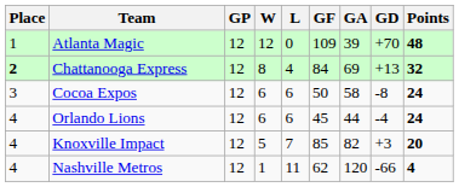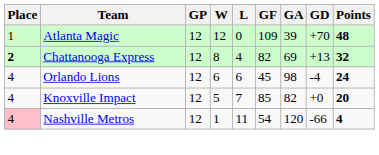 <table class="wikitable">
 <tr>
 <th>Place</th>
 <th style="width:170px;">Team</th>
 <th width="20">GP</th>
 <th width="20">W</th>
 <th width="20">L</th>
 <th width="20">GF</th>
 <th width="20">GA</th>
 <th width="25">GD</th>
 <th>Points</th>
 </tr>
 <tr style="background:#cfc;">
 <td>1</td>
 <td><a href='#'>Atlanta Magic</a></td>
 <td>12</td>
 <td>12</td>
 <td>0</td>
 <td>109</td>
 <td>39</td>
 <td>+70</td>
 <td><strong>48</strong></td>
 </tr>
 <tr style="background:#cfc;">
 <td><strong>2</strong></td>
 <td><a href='#'>Chattanooga Express</a></td>
 <td>12</td>
 <td>8</td>
 <td>4</td>
-<td>84</td>
+<td>82</td>
 <td>69</td>
 <td>+13</td>
 <td><strong>32</strong></td>
-</tr>
-<tr>
-<td>3</td>
-<td><a href='#'>Cocoa Expos</a></td>
-<td>12</td>
-<td>6</td>
-<td>6</td>
-<td>50</td>
-<td>58</td>
-<td>-8</td>
-<td><strong>24</strong></td>
 </tr>
 <tr>
 <td>4</td>
 <td><a href='#'>Orlando Lions</a></td>
 <td>12</td>
 <td>6</td>
 <td>6</td>
 <td>45</td>
-<td>44</td>
+<td>98</td>
 <td>-4</td>
 <td><strong>24</strong></td>
 </tr>
 <tr>
 <td>4</td>
 <td><a href='#'>Knoxville Impact</a></td>
 <td>12</td>
 <td>5</td>
 <td>7</td>
 <td>85</td>
 <td>82</td>
-<td>+3</td>
+<td>+0</td>
 <td><strong>20</strong></td>
 </tr>
 <tr>
-<td>4</td>
+<td style="background: pink;">4</td>
 <td><a href='#'>Nashville Metros</a></td>
 <td>12</td>
 <td>1</td>
 <td>11</td>
-<td>62</td>
+<td>54</td>
 <td>120</td>
 <td>-66</td>
 <td><strong>4</strong></td>
 </tr>
 </table>
